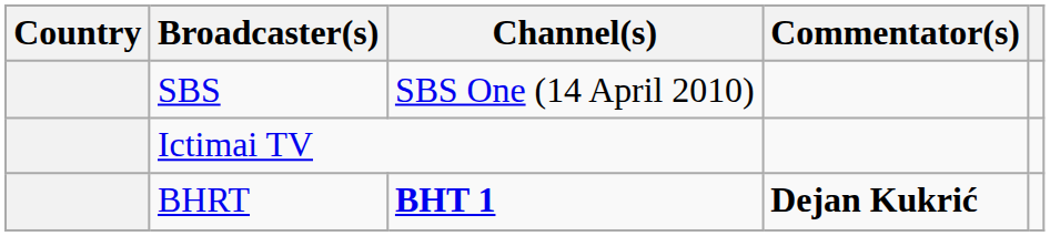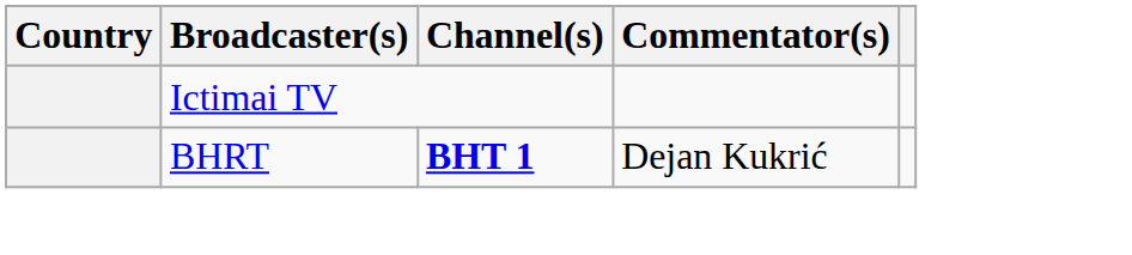 <table class="wikitable plainrowheaders">
 <tr>
 <th scope="col">Country</th>
 <th>Broadcaster(s)</th>
 <th scope="col">Channel(s)</th>
 <th scope="col">Commentator(s)</th>
 <th scope="col"></th>
 </tr>
 <tr>
 <th scope="row"></th>
-<td><a href='#'>SBS</a></td>
-<td><a href='#'>SBS One</a> (14 April 2010)</td>
-<td></td>
-<td></td>
-</tr>
-<tr>
-<th scope="row"></th>
 <td colspan="2"><a href='#'>Ictimai TV</a></td>
 <td></td>
 </tr>
 <tr>
 <th scope="row"></th>
 <td><a href='#'>BHRT</a></td>
 <td><strong><a href='#'>BHT 1</a></strong></td>
-<td><strong>Dejan Kukrić</strong></td>
+<td>Dejan Kukrić</td>
 <td></td>
 </tr>
 </table>
